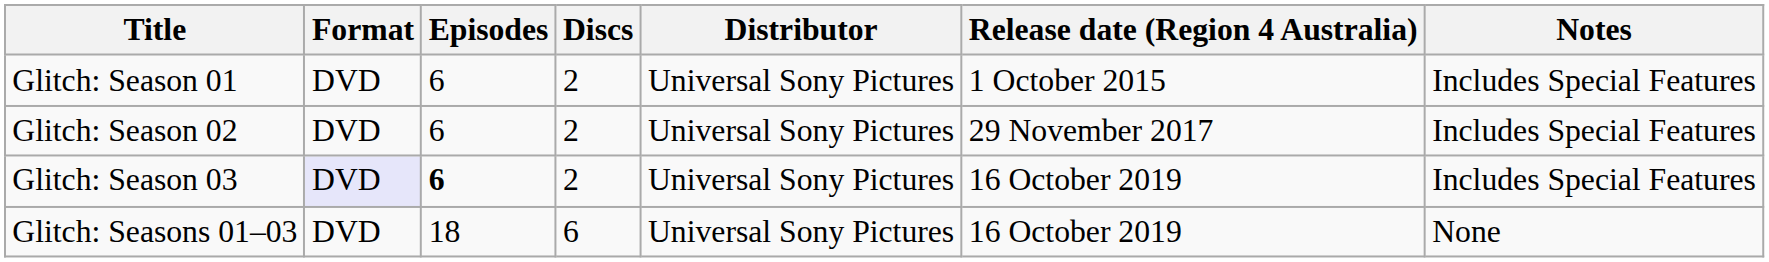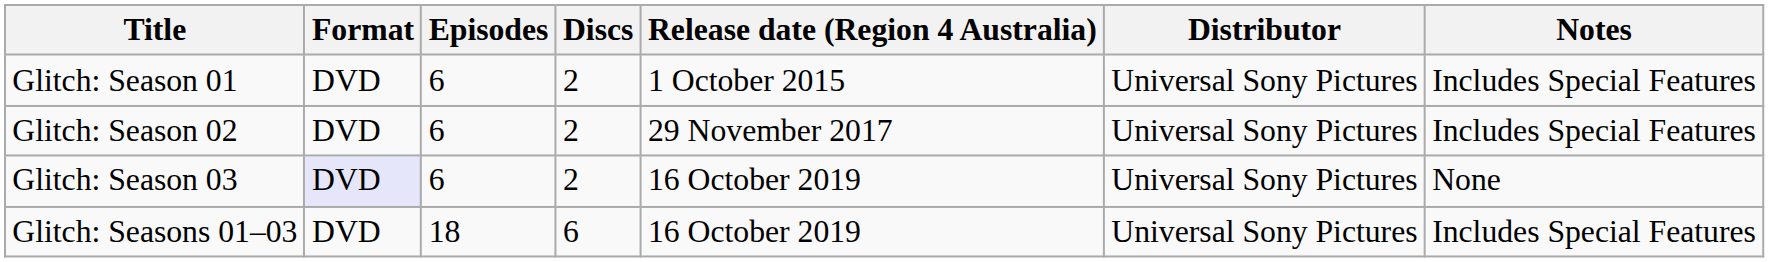 <table class="wikitable">
 <tr>
 <th>Title</th>
 <th>Format</th>
 <th>Episodes</th>
 <th>Discs</th>
+<th>Release date (Region 4 Australia)</th>
 <th>Distributor</th>
-<th>Release date (Region 4 Australia)</th>
 <th>Notes</th>
 </tr>
 <tr>
 <td>Glitch: Season 01</td>
 <td>DVD</td>
 <td>6</td>
 <td>2</td>
+<td>1 October 2015</td>
 <td>Universal Sony Pictures</td>
-<td>1 October 2015</td>
 <td>Includes Special Features</td>
 </tr>
 <tr>
 <td>Glitch: Season 02</td>
 <td>DVD</td>
 <td>6</td>
 <td>2</td>
+<td>29 November 2017</td>
 <td>Universal Sony Pictures</td>
-<td>29 November 2017</td>
 <td>Includes Special Features</td>
 </tr>
 <tr>
 <td>Glitch: Season 03</td>
 <td style="background: lavender;">DVD</td>
-<td><strong>6</strong></td>
+<td>6</td>
 <td>2</td>
+<td>16 October 2019</td>
 <td>Universal Sony Pictures</td>
-<td>16 October 2019</td>
-<td>Includes Special Features</td>
+<td>None</td>
 </tr>
 <tr>
 <td>Glitch: Seasons 01–03</td>
 <td>DVD</td>
 <td>18</td>
 <td>6</td>
+<td>16 October 2019</td>
 <td>Universal Sony Pictures</td>
-<td>16 October 2019</td>
-<td>None</td>
+<td>Includes Special Features</td>
 </tr>
 </table>
